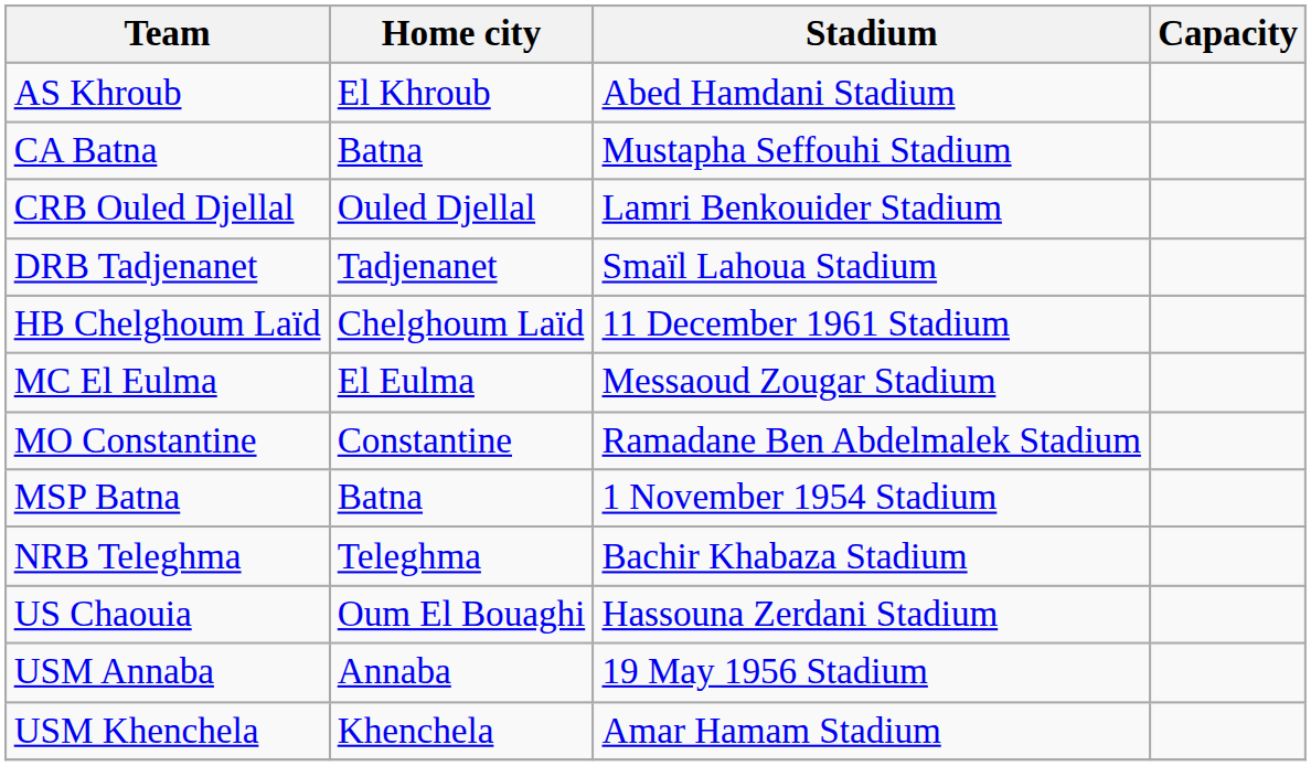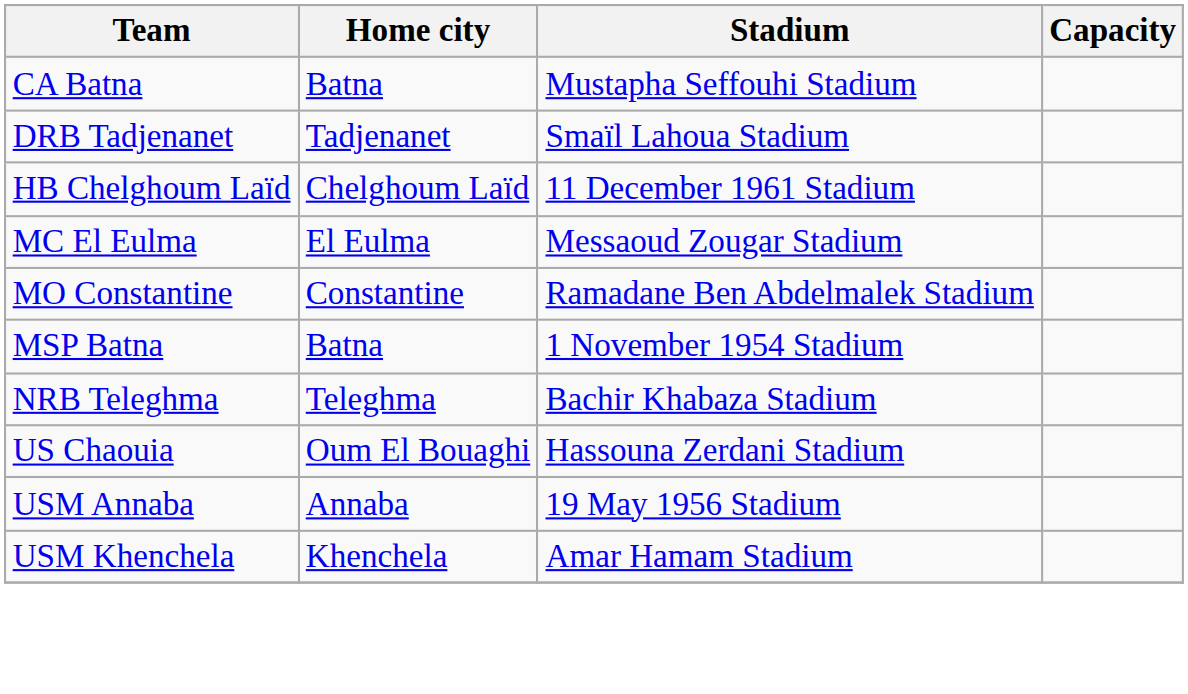 <table class="wikitable sortable">
 <tr>
 <th>Team</th>
 <th>Home city</th>
 <th>Stadium</th>
 <th>Capacity</th>
 </tr>
 <tr>
-<td><a href='#'>AS Khroub</a></td>
-<td><a href='#'>El Khroub</a></td>
-<td><a href='#'>Abed Hamdani Stadium</a></td>
-<td style="text-align:center"></td>
-</tr>
-<tr>
 <td><a href='#'>CA Batna</a></td>
 <td><a href='#'>Batna</a></td>
 <td><a href='#'>Mustapha Seffouhi Stadium</a></td>
-<td style="text-align:center"></td>
-</tr>
-<tr>
-<td><a href='#'>CRB Ouled Djellal</a></td>
-<td><a href='#'>Ouled Djellal</a></td>
-<td><a href='#'>Lamri Benkouider Stadium</a></td>
 <td style="text-align:center"></td>
 </tr>
 <tr>
 <td><a href='#'>DRB Tadjenanet</a></td>
 <td><a href='#'>Tadjenanet</a></td>
 <td><a href='#'>Smaïl Lahoua Stadium</a></td>
 <td style="text-align:center"></td>
 </tr>
 <tr>
 <td><a href='#'>HB Chelghoum Laïd</a></td>
 <td><a href='#'>Chelghoum Laïd</a></td>
 <td><a href='#'>11 December 1961 Stadium</a></td>
 <td style="text-align:center"></td>
 </tr>
 <tr>
 <td><a href='#'>MC El Eulma</a></td>
 <td><a href='#'>El Eulma</a></td>
 <td><a href='#'>Messaoud Zougar Stadium</a></td>
 <td style="text-align:center"></td>
 </tr>
 <tr>
 <td><a href='#'>MO Constantine</a></td>
 <td><a href='#'>Constantine</a></td>
 <td><a href='#'>Ramadane Ben Abdelmalek Stadium</a></td>
 <td style="text-align:center"></td>
 </tr>
 <tr>
 <td><a href='#'>MSP Batna</a></td>
 <td><a href='#'>Batna</a></td>
 <td><a href='#'>1 November 1954 Stadium</a></td>
 <td style="text-align:center"></td>
 </tr>
 <tr>
 <td><a href='#'>NRB Teleghma</a></td>
 <td><a href='#'>Teleghma</a></td>
 <td><a href='#'>Bachir Khabaza Stadium</a></td>
 <td style="text-align:center"></td>
 </tr>
 <tr>
 <td><a href='#'>US Chaouia</a></td>
 <td><a href='#'>Oum El Bouaghi</a></td>
 <td><a href='#'>Hassouna Zerdani Stadium</a></td>
 <td style="text-align:center"></td>
 </tr>
 <tr>
 <td><a href='#'>USM Annaba</a></td>
 <td><a href='#'>Annaba</a></td>
 <td><a href='#'>19 May 1956 Stadium</a></td>
 <td style="text-align:center"></td>
 </tr>
 <tr>
 <td><a href='#'>USM Khenchela</a></td>
 <td><a href='#'>Khenchela</a></td>
 <td><a href='#'>Amar Hamam Stadium</a></td>
 <td style="text-align:center"></td>
 </tr>
 <tr>
 </tr>
 </table>
